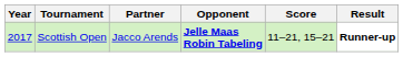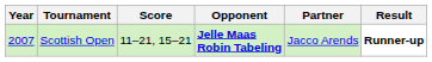 <table class="sortable wikitable" style="font-size: 90%;">
 <tr>
 <th>Year</th>
 <th>Tournament</th>
+<th>Score</th>
+<th>Opponent</th>
 <th>Partner</th>
-<th>Opponent</th>
-<th>Score</th>
 <th>Result</th>
 </tr>
 <tr style="background:#D4F1C5">
-<td align="center"><a href='#'>2017</a></td>
+<td align="center"><a href='#'>2007</a></td>
 <td align="left"><a href='#'>Scottish Open</a></td>
+<td align="left">11–21, 15–21</td>
+<td align="left"><strong> <a href='#'>Jelle Maas</a><br> <a href='#'>Robin Tabeling</a></strong></td>
 <td align="left"> <a href='#'>Jacco Arends</a></td>
-<td align="left"><strong> <a href='#'>Jelle Maas</a><br> <a href='#'>Robin Tabeling</a></strong></td>
-<td align="left">11–21, 15–21</td>
 <td style="text-align:left; background:white"> <strong>Runner-up</strong></td>
 </tr>
 </table>
